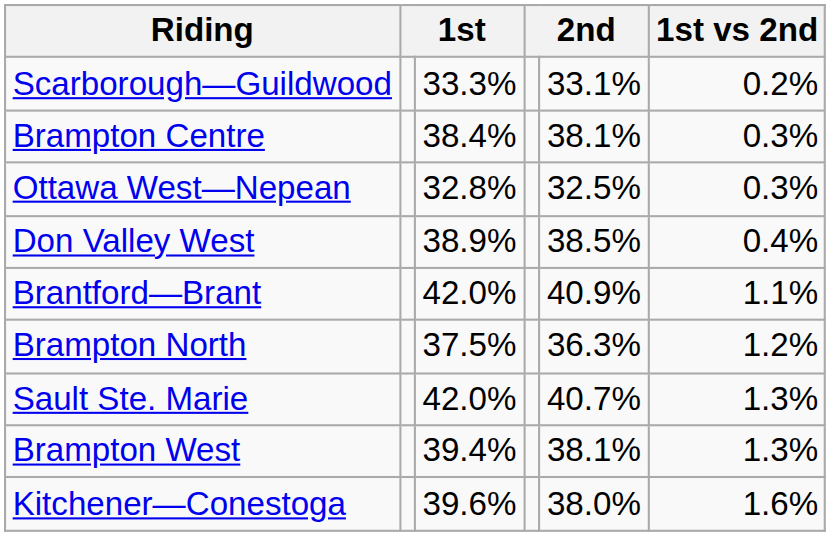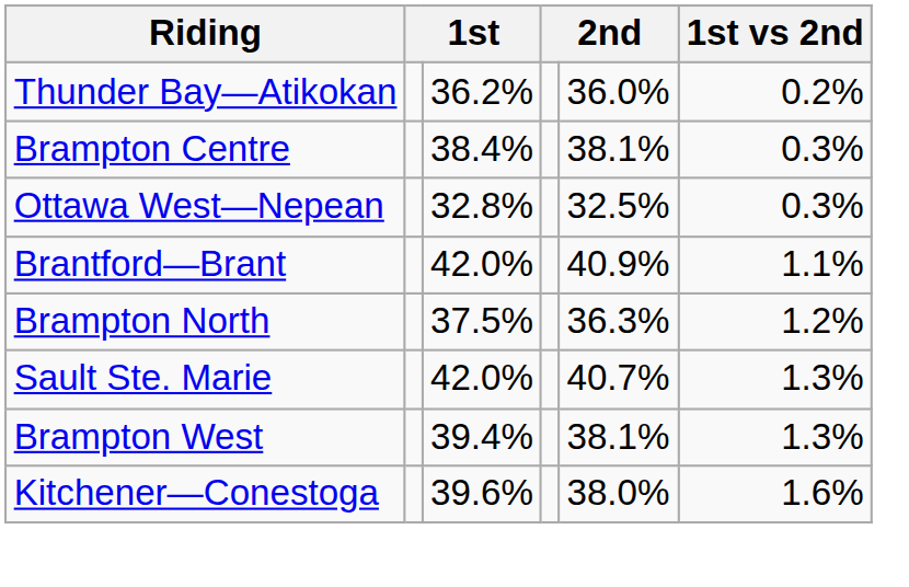 <table class="wikitable" style="text-align:right;">
 <tr>
 <th>Riding</th>
 <th colspan="2">1st</th>
 <th colspan="2">2nd</th>
 <th>1st vs 2nd</th>
 </tr>
 <tr>
-<td style="text-align:left;"><a href='#'>Scarborough—Guildwood</a></td>
+<td style="text-align:left;"><a href='#'>Thunder Bay—Atikokan</a></td>
 <td></td>
-<td>33.3%</td>
+<td>36.2%</td>
 <td></td>
-<td>33.1%</td>
+<td>36.0%</td>
 <td>0.2%</td>
 </tr>
 <tr>
 <td style="text-align:left;"><a href='#'>Brampton Centre</a></td>
 <td></td>
 <td>38.4%</td>
 <td></td>
 <td>38.1%</td>
 <td>0.3%</td>
 </tr>
 <tr>
 <td style="text-align:left;"><a href='#'>Ottawa West—Nepean</a></td>
 <td></td>
 <td>32.8%</td>
 <td></td>
 <td>32.5%</td>
 <td>0.3%</td>
-</tr>
-<tr>
-<td style="text-align:left;"><a href='#'>Don Valley West</a></td>
-<td></td>
-<td>38.9%</td>
-<td></td>
-<td>38.5%</td>
-<td>0.4%</td>
 </tr>
 <tr>
 <td style="text-align:left;"><a href='#'>Brantford—Brant</a></td>
 <td></td>
 <td>42.0%</td>
 <td></td>
 <td>40.9%</td>
 <td>1.1%</td>
 </tr>
 <tr>
 <td style="text-align:left;"><a href='#'>Brampton North</a></td>
 <td></td>
 <td>37.5%</td>
 <td></td>
 <td>36.3%</td>
 <td>1.2%</td>
 </tr>
 <tr>
 <td style="text-align:left;"><a href='#'>Sault Ste. Marie</a></td>
 <td></td>
 <td>42.0%</td>
 <td></td>
 <td>40.7%</td>
 <td>1.3%</td>
 </tr>
 <tr>
 <td style="text-align:left;"><a href='#'>Brampton West</a></td>
 <td></td>
 <td>39.4%</td>
 <td></td>
 <td>38.1%</td>
 <td>1.3%</td>
 </tr>
 <tr>
 <td style="text-align:left;"><a href='#'>Kitchener—Conestoga</a></td>
 <td></td>
 <td>39.6%</td>
 <td></td>
 <td>38.0%</td>
 <td>1.6%</td>
 </tr>
 </table>
